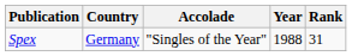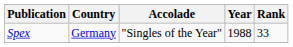 <table class="wikitable">
 <tr>
 <th>Publication</th>
 <th>Country</th>
 <th>Accolade</th>
 <th>Year</th>
 <th>Rank</th>
 </tr>
 <tr>
 <td><em><a href='#'>Spex</a></em></td>
 <td><a href='#'>Germany</a></td>
 <td>"Singles of the Year"</td>
 <td>1988</td>
-<td>31</td>
+<td>33</td>
 </tr>
 </table>
